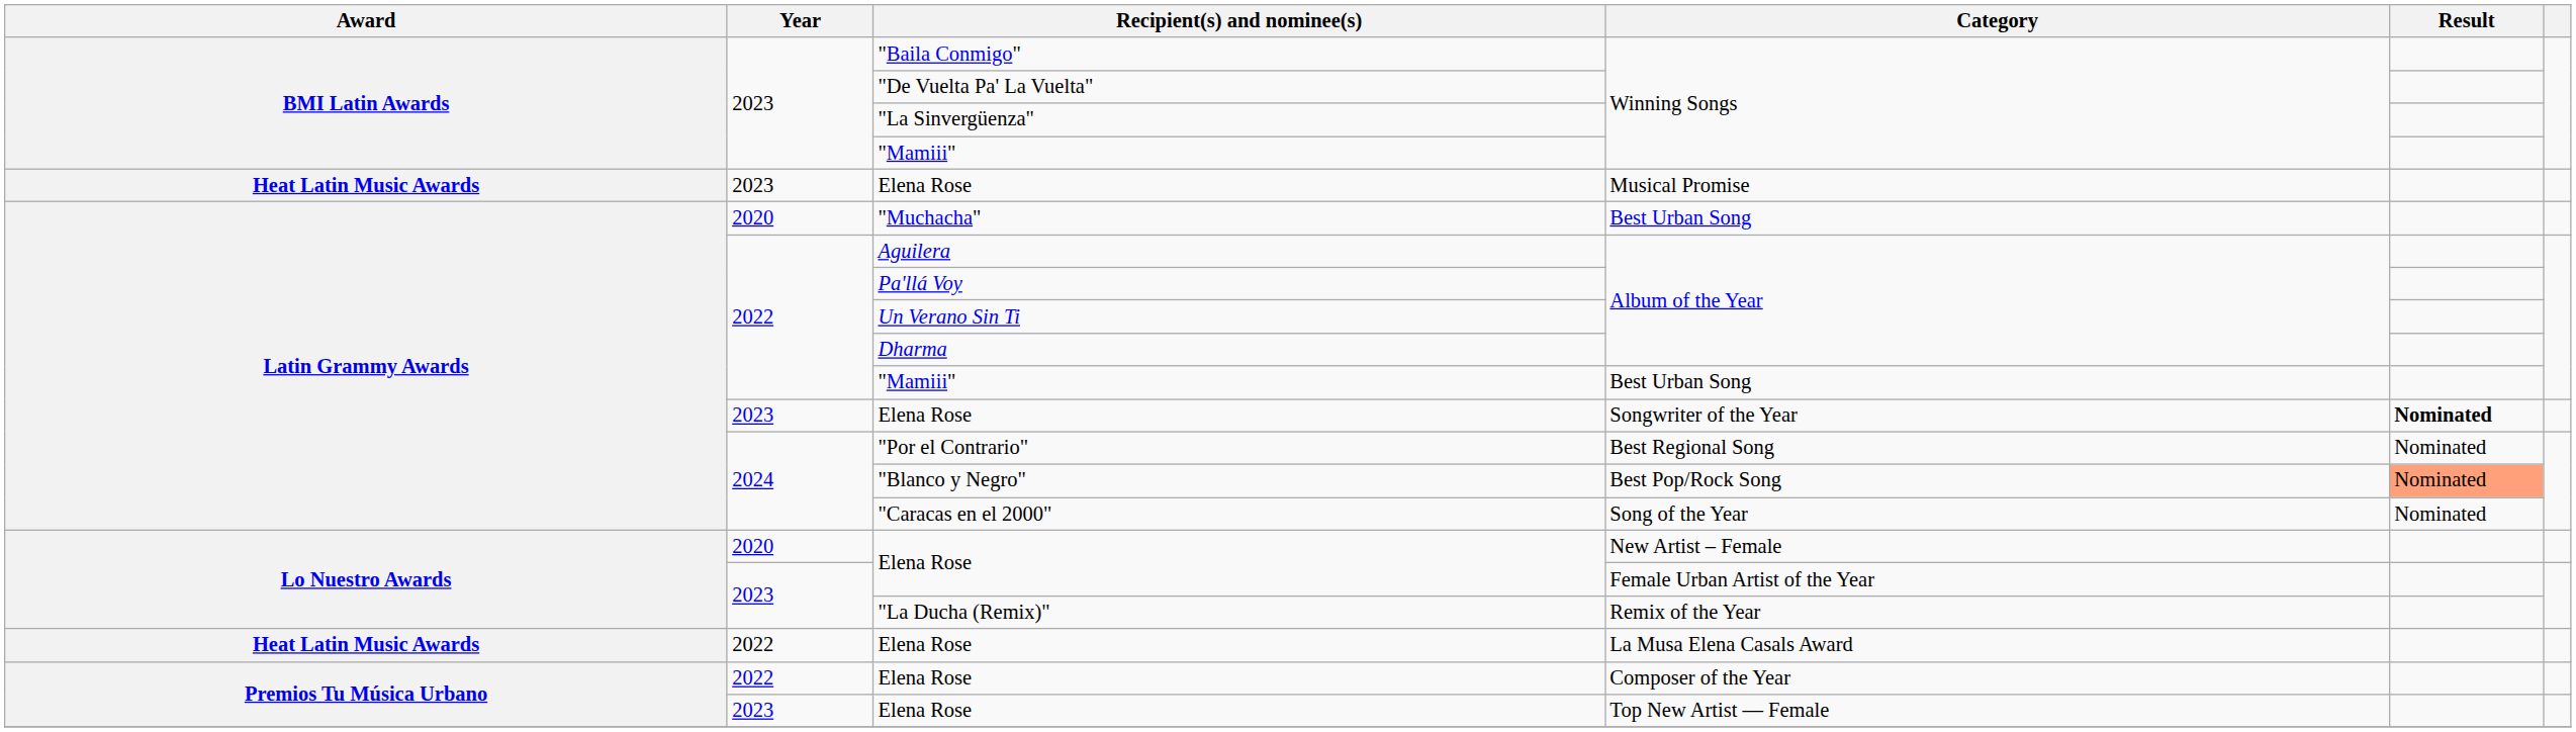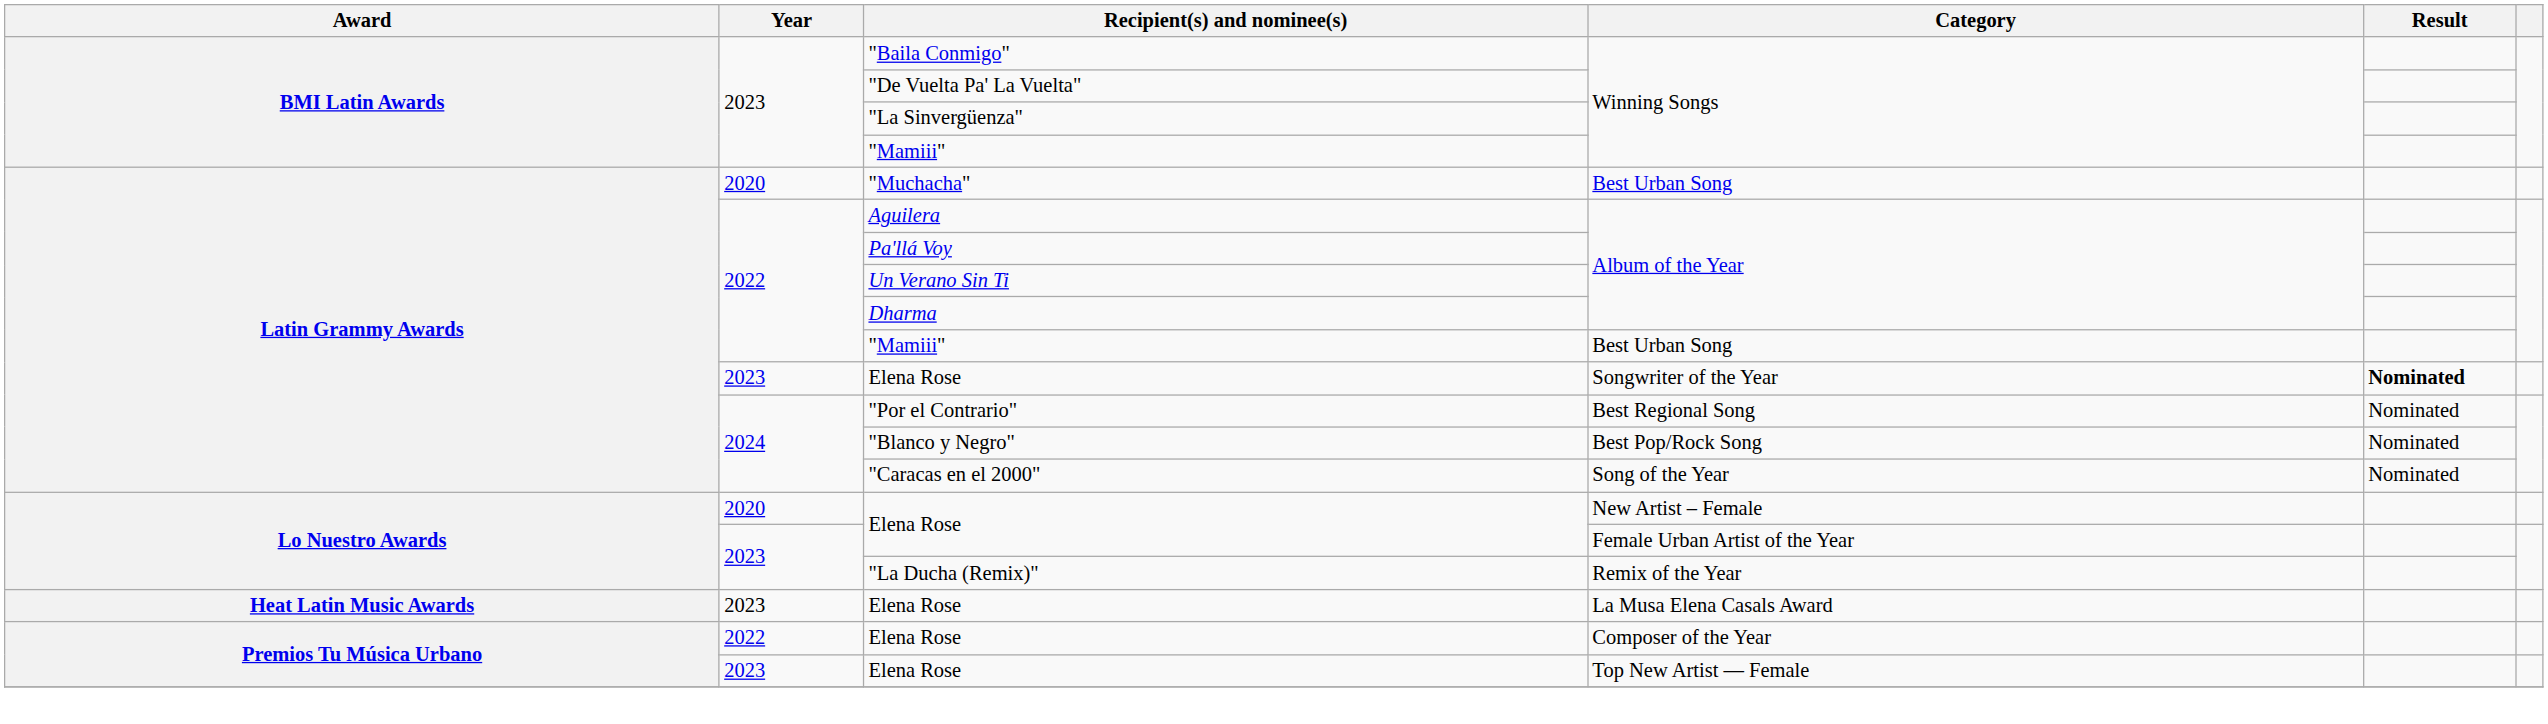 <table class="wikitable sortable plainrowheaders" style="width: 100%;">
 <tr>
 <th scope="col">Award</th>
 <th scope="col">Year</th>
 <th scope="col">Recipient(s) and nominee(s)</th>
 <th scope="col">Category</th>
 <th scope="col" style="width: 6%;">Result</th>
 <th scope="col" class="unsortable"></th>
 </tr>
 <tr>
 <th scope="row" rowspan="4"><a href='#'>BMI Latin Awards</a></th>
 <td rowspan="4">2023</td>
 <td>"<a href='#'>Baila Conmigo</a>"</td>
 <td rowspan="4">Winning Songs</td>
 <td></td>
 <td style="text-align:center;" rowspan="4"></td>
 </tr>
 <tr>
 <td>"De Vuelta Pa' La Vuelta"</td>
 <td></td>
 </tr>
 <tr>
 <td>"La Sinvergüenza"</td>
 <td></td>
 </tr>
 <tr>
 <td>"<a href='#'>Mamiii</a>"</td>
 <td></td>
-</tr>
-<tr>
-<th scope="row" rowspan="1"><a href='#'>Heat Latin Music Awards</a></th>
-<td>2023</td>
-<td>Elena Rose</td>
-<td>Musical Promise</td>
-<td></td>
-<td style="text-align:center;"></td>
 </tr>
 <tr>
 <th rowspan="10" scope="row"><a href='#'>Latin Grammy Awards</a></th>
 <td rowspan="1"><a href='#'>2020</a></td>
 <td>"<a href='#'>Muchacha</a>"</td>
 <td><a href='#'>Best Urban Song</a></td>
 <td></td>
 <td style="text-align:center;"></td>
 </tr>
 <tr>
 <td rowspan="5"><a href='#'>2022</a></td>
 <td><em><a href='#'>Aguilera</a></em></td>
 <td rowspan="4"><a href='#'>Album of the Year</a></td>
 <td></td>
 <td style="text-align:center;" rowspan="5"></td>
 </tr>
 <tr>
 <td><em><a href='#'>Pa'llá Voy</a></em></td>
 <td></td>
 </tr>
 <tr>
 <td><em><a href='#'>Un Verano Sin Ti</a></em></td>
 <td></td>
 </tr>
 <tr>
 <td><em><a href='#'>Dharma</a></em></td>
 <td></td>
 </tr>
 <tr>
 <td>"<a href='#'>Mamiii</a>"</td>
 <td>Best Urban Song</td>
 <td></td>
 </tr>
 <tr>
 <td><a href='#'>2023</a></td>
 <td>Elena Rose</td>
 <td>Songwriter of the Year</td>
 <td><strong>Nominated</strong></td>
 <td></td>
 </tr>
 <tr>
 <td rowspan="3"><a href='#'>2024</a></td>
 <td>"Por el Contrario"</td>
 <td>Best Regional Song</td>
 <td>Nominated</td>
 <td rowspan="3"></td>
 </tr>
 <tr>
 <td>"Blanco y Negro"</td>
 <td>Best Pop/Rock Song</td>
-<td style="background: lightsalmon;">Nominated</td>
+<td>Nominated</td>
 </tr>
 <tr>
 <td>"Caracas en el 2000"</td>
 <td>Song of the Year</td>
 <td>Nominated</td>
 </tr>
 <tr>
 <th scope="row" rowspan=3><a href='#'>Lo Nuestro Awards</a></th>
 <td><a href='#'>2020</a></td>
 <td rowspan="2">Elena Rose</td>
 <td>New Artist – Female</td>
 <td></td>
 <td style="text-align:center;" rowspan="1"></td>
 </tr>
 <tr>
 <td rowspan="2"><a href='#'>2023</a></td>
 <td>Female Urban Artist of the Year</td>
 <td></td>
 <td style="text-align:center;" rowspan="2"></td>
 </tr>
 <tr>
 <td>"La Ducha (Remix)"</td>
 <td>Remix of the Year</td>
 <td></td>
 </tr>
 <tr>
 <th scope="row" rowspan="1"><a href='#'>Heat Latin Music Awards</a></th>
-<td>2022</td>
+<td>2023</td>
 <td>Elena Rose</td>
 <td>La Musa Elena Casals Award</td>
 <td></td>
 <td style="text-align:center;" rowspan="1"></td>
 </tr>
 <tr>
 <th scope="row" rowspan=2><a href='#'>Premios Tu Música Urbano</a></th>
 <td><a href='#'>2022</a></td>
 <td>Elena Rose</td>
 <td>Composer of the Year</td>
 <td></td>
 <td style="text-align:center;" rowspan="1"></td>
 </tr>
 <tr>
 <td><a href='#'>2023</a></td>
 <td>Elena Rose</td>
 <td>Top New Artist — Female</td>
 <td></td>
 <td style="text-align:center;" rowspan="1"></td>
 </tr>
 <tr>
 </tr>
 </table>
